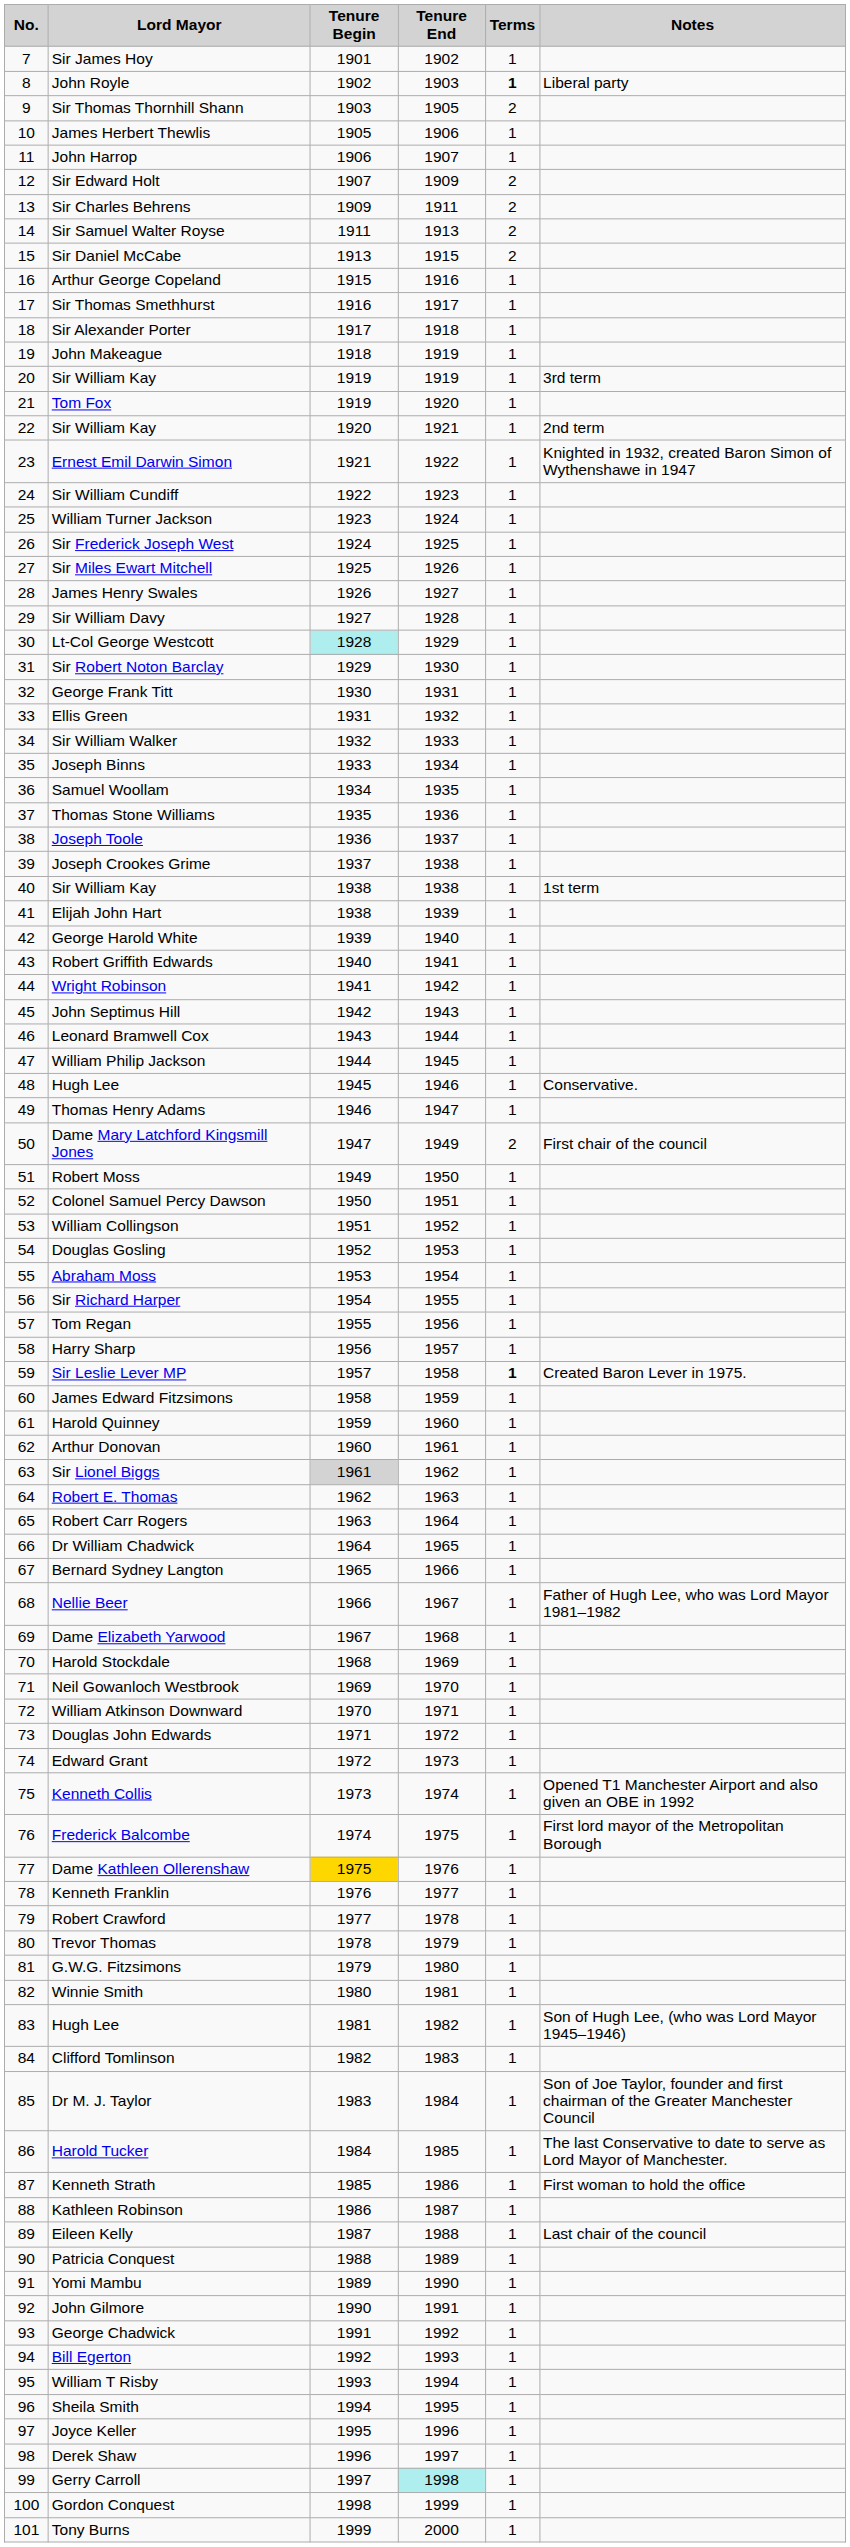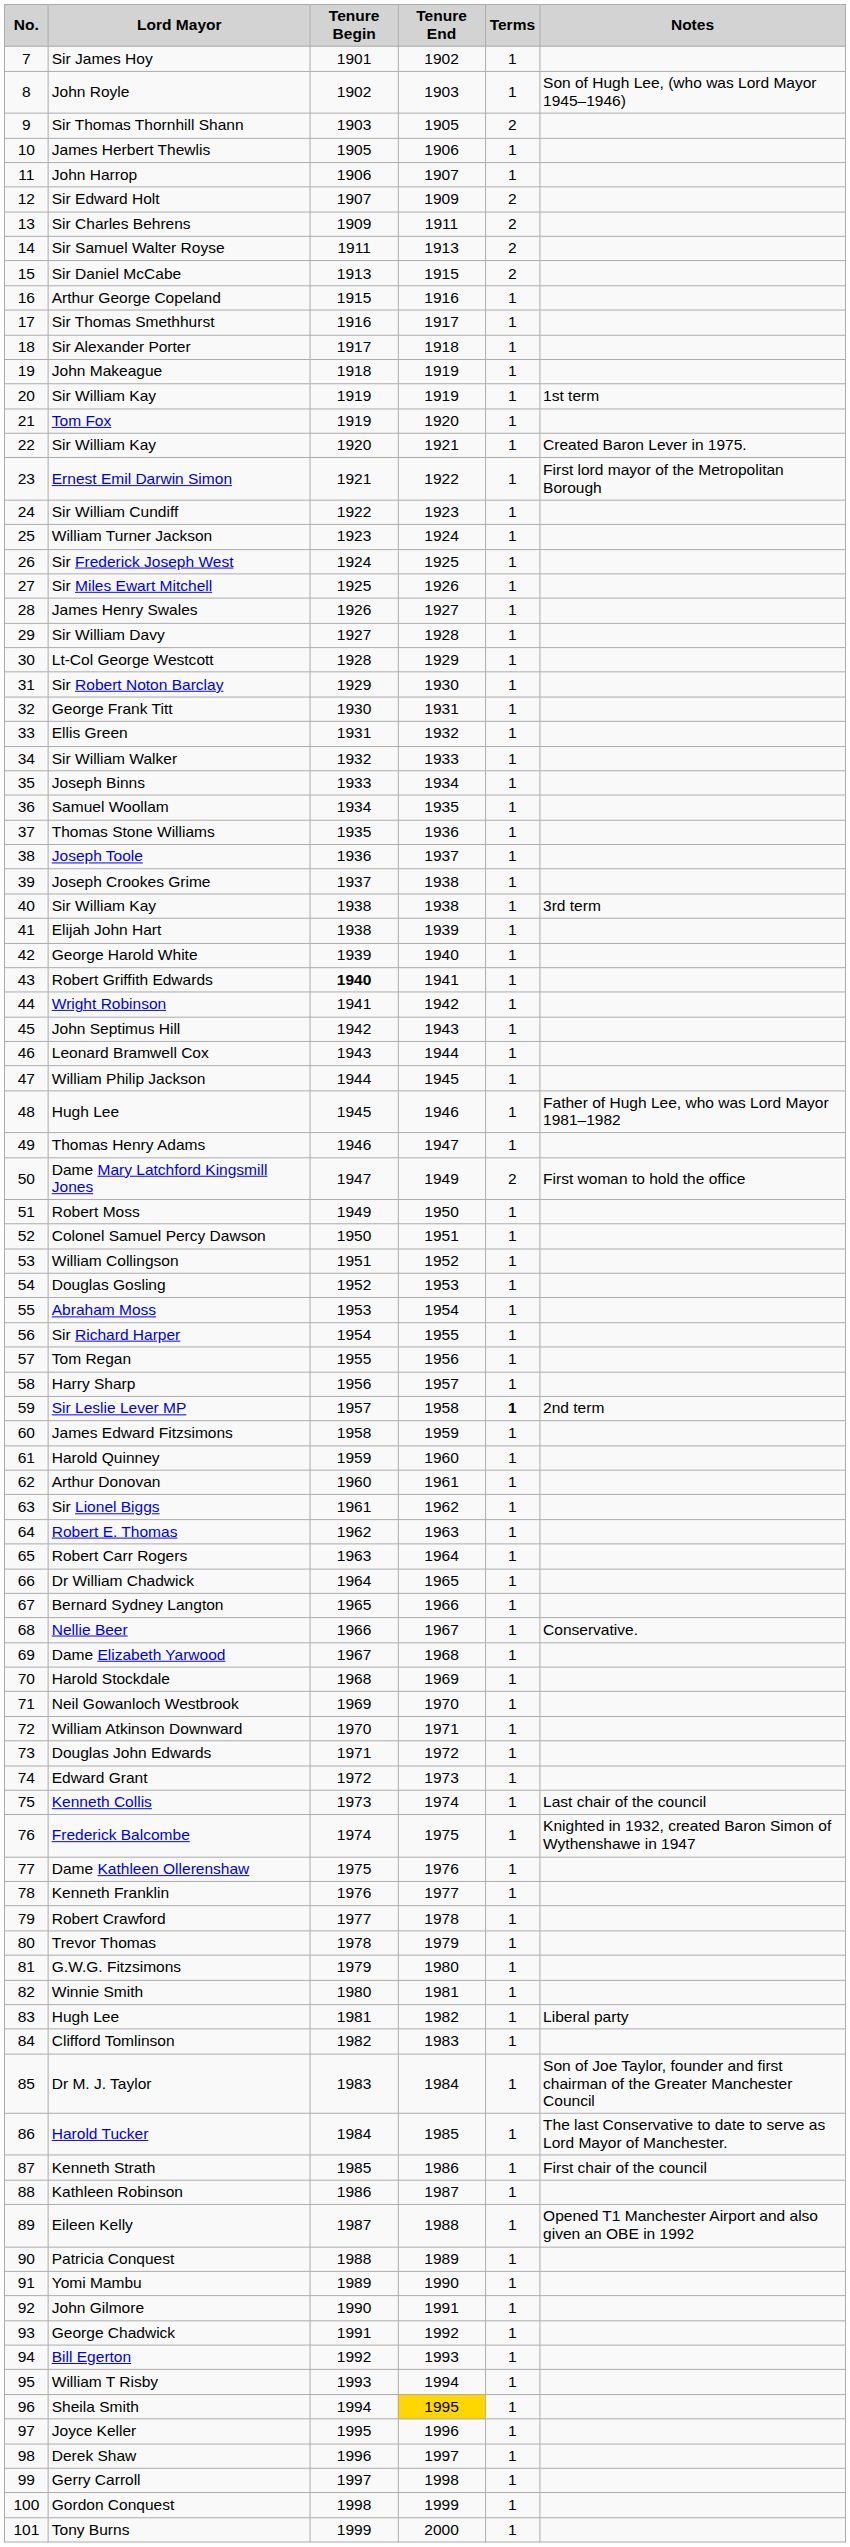 <table class="wikitable">
 <tr>
 <th style="background-color: #D3D3D3" width="5%">No.</th>
 <th style="background-color: #D3D3D3" width="30%">Lord Mayor</th>
 <th style="background-color: #D3D3D3" width="10%">Tenure Begin</th>
 <th style="background-color: #D3D3D3" width="10%">Tenure End</th>
 <th style="background-color: #D3D3D3" width="5%">Terms</th>
 <th style="background-color: #D3D3D3" width="35%">Notes</th>
 </tr>
 <tr>
 <td align=center>7</td>
 <td>Sir James Hoy</td>
 <td align=center>1901</td>
 <td align=center>1902</td>
 <td align=center>1</td>
 <td></td>
 </tr>
 <tr>
 <td align=center>8</td>
 <td>John Royle</td>
 <td align=center>1902</td>
 <td align=center>1903</td>
-<td align=center><strong>1</strong></td>
-<td>Liberal party</td>
+<td align=center>1</td>
+<td>Son of Hugh Lee, (who was Lord Mayor 1945–1946)</td>
 </tr>
 <tr>
 <td align=center>9</td>
 <td>Sir Thomas Thornhill Shann</td>
 <td align=center>1903</td>
 <td align=center>1905</td>
 <td align=center>2</td>
 <td></td>
 </tr>
 <tr>
 <td align=center>10</td>
 <td>James Herbert Thewlis</td>
 <td align=center>1905</td>
 <td align=center>1906</td>
 <td align=center>1</td>
 <td></td>
 </tr>
 <tr>
 <td align=center>11</td>
 <td>John Harrop</td>
 <td align=center>1906</td>
 <td align=center>1907</td>
 <td align=center>1</td>
 <td></td>
 </tr>
 <tr>
 <td align=center>12</td>
 <td>Sir Edward Holt</td>
 <td align=center>1907</td>
 <td align=center>1909</td>
 <td align=center>2</td>
 <td></td>
 </tr>
 <tr>
 <td align=center>13</td>
 <td>Sir Charles Behrens</td>
 <td align=center>1909</td>
 <td align=center>1911</td>
 <td align=center>2</td>
 <td></td>
 </tr>
 <tr>
 <td align=center>14</td>
 <td>Sir Samuel Walter Royse</td>
 <td align=center>1911</td>
 <td align=center>1913</td>
 <td align=center>2</td>
 <td></td>
 </tr>
 <tr>
 <td align=center>15</td>
 <td>Sir Daniel McCabe</td>
 <td align=center>1913</td>
 <td align=center>1915</td>
 <td align=center>2</td>
 <td></td>
 </tr>
 <tr>
 <td align=center>16</td>
 <td>Arthur George Copeland</td>
 <td align=center>1915</td>
 <td align=center>1916</td>
 <td align=center>1</td>
 <td></td>
 </tr>
 <tr>
 <td align=center>17</td>
 <td>Sir Thomas Smethhurst</td>
 <td align=center>1916</td>
 <td align=center>1917</td>
 <td align=center>1</td>
 <td></td>
 </tr>
 <tr>
 <td align=center>18</td>
 <td>Sir Alexander Porter</td>
 <td align=center>1917</td>
 <td align=center>1918</td>
 <td align=center>1</td>
 <td></td>
 </tr>
 <tr>
 <td align=center>19</td>
 <td>John Makeague</td>
 <td align=center>1918</td>
 <td align=center>1919</td>
 <td align=center>1</td>
 <td></td>
 </tr>
 <tr>
 <td align=center>20</td>
 <td>Sir William Kay</td>
 <td align=center>1919</td>
 <td align=center>1919</td>
 <td align=center>1</td>
-<td>3rd term</td>
+<td>1st term</td>
 </tr>
 <tr>
 <td align=center>21</td>
 <td><a href='#'>Tom Fox</a></td>
 <td align=center>1919</td>
 <td align=center>1920</td>
 <td align=center>1</td>
 <td></td>
 </tr>
 <tr>
 <td align=center>22</td>
 <td>Sir William Kay</td>
 <td align=center>1920</td>
 <td align=center>1921</td>
 <td align=center>1</td>
-<td>2nd term</td>
+<td>Created Baron Lever in 1975.</td>
 </tr>
 <tr>
 <td align=center>23</td>
 <td><a href='#'>Ernest Emil Darwin Simon</a></td>
 <td align=center>1921</td>
 <td align=center>1922</td>
 <td align=center>1</td>
-<td>Knighted in 1932, created Baron Simon of Wythenshawe in 1947</td>
+<td>First lord mayor of the Metropolitan Borough</td>
 </tr>
 <tr>
 <td align=center>24</td>
 <td>Sir William Cundiff</td>
 <td align=center>1922</td>
 <td align=center>1923</td>
 <td align=center>1</td>
 <td></td>
 </tr>
 <tr>
 <td align=center>25</td>
 <td>William Turner Jackson</td>
 <td align=center>1923</td>
 <td align=center>1924</td>
 <td align=center>1</td>
 <td></td>
 </tr>
 <tr>
 <td align=center>26</td>
 <td>Sir <a href='#'>Frederick Joseph West</a></td>
 <td align="center">1924</td>
 <td align=center>1925</td>
 <td align=center>1</td>
 <td></td>
 </tr>
 <tr>
 <td align=center>27</td>
 <td>Sir <a href='#'>Miles Ewart Mitchell</a></td>
 <td align="center">1925</td>
 <td align=center>1926</td>
 <td align=center>1</td>
 <td></td>
 </tr>
 <tr>
 <td align=center>28</td>
 <td>James Henry Swales</td>
 <td align=center>1926</td>
 <td align=center>1927</td>
 <td align=center>1</td>
 <td></td>
 </tr>
 <tr>
 <td align=center>29</td>
 <td>Sir William Davy</td>
 <td align=center>1927</td>
 <td align=center>1928</td>
 <td align=center>1</td>
 <td></td>
 </tr>
 <tr>
 <td align=center>30</td>
 <td>Lt-Col George Westcott</td>
-<td align=center style="background: paleturquoise;">1928</td>
+<td align=center>1928</td>
 <td align=center>1929</td>
 <td align=center>1</td>
 <td></td>
 </tr>
 <tr>
 <td align=center>31</td>
 <td>Sir <a href='#'>Robert Noton Barclay</a></td>
 <td align=center>1929</td>
 <td align=center>1930</td>
 <td align=center>1</td>
 <td></td>
 </tr>
 <tr>
 <td align=center>32</td>
 <td>George Frank Titt</td>
 <td align=center>1930</td>
 <td align=center>1931</td>
 <td align=center>1</td>
 <td></td>
 </tr>
 <tr>
 <td align=center>33</td>
 <td>Ellis Green</td>
 <td align=center>1931</td>
 <td align=center>1932</td>
 <td align=center>1</td>
 <td></td>
 </tr>
 <tr>
 <td align=center>34</td>
 <td>Sir William Walker</td>
 <td align=center>1932</td>
 <td align=center>1933</td>
 <td align=center>1</td>
 <td></td>
 </tr>
 <tr>
 <td align=center>35</td>
 <td>Joseph Binns</td>
 <td align=center>1933</td>
 <td align=center>1934</td>
 <td align=center>1</td>
 <td></td>
 </tr>
 <tr>
 <td align=center>36</td>
 <td>Samuel Woollam</td>
 <td align=center>1934</td>
 <td align=center>1935</td>
 <td align=center>1</td>
 <td></td>
 </tr>
 <tr>
 <td align=center>37</td>
 <td>Thomas Stone Williams</td>
 <td align=center>1935</td>
 <td align=center>1936</td>
 <td align=center>1</td>
 <td></td>
 </tr>
 <tr>
 <td align=center>38</td>
 <td><a href='#'>Joseph Toole</a></td>
 <td align=center>1936</td>
 <td align=center>1937</td>
 <td align=center>1</td>
 <td></td>
 </tr>
 <tr>
 <td align=center>39</td>
 <td>Joseph Crookes Grime</td>
 <td align=center>1937</td>
 <td align=center>1938</td>
 <td align=center>1</td>
 <td></td>
 </tr>
 <tr>
 <td align=center>40</td>
 <td>Sir William Kay</td>
 <td align=center>1938</td>
 <td align=center>1938</td>
 <td align=center>1</td>
-<td>1st term</td>
+<td>3rd term</td>
 </tr>
 <tr>
 <td align=center>41</td>
 <td>Elijah John Hart</td>
 <td align=center>1938</td>
 <td align=center>1939</td>
 <td align=center>1</td>
 <td></td>
 </tr>
 <tr>
 <td align=center>42</td>
 <td>George Harold White</td>
 <td align=center>1939</td>
 <td align=center>1940</td>
 <td align=center>1</td>
 <td></td>
 </tr>
 <tr>
 <td align=center>43</td>
 <td>Robert Griffith Edwards</td>
-<td align=center>1940</td>
+<td align=center><strong>1940</strong></td>
 <td align=center>1941</td>
 <td align=center>1</td>
 <td></td>
 </tr>
 <tr>
 <td align=center>44</td>
 <td><a href='#'>Wright Robinson</a></td>
 <td align=center>1941</td>
 <td align=center>1942</td>
 <td align=center>1</td>
 <td></td>
 </tr>
 <tr>
 <td align=center>45</td>
 <td>John Septimus Hill</td>
 <td align=center>1942</td>
 <td align=center>1943</td>
 <td align=center>1</td>
 <td></td>
 </tr>
 <tr>
 <td align=center>46</td>
 <td>Leonard Bramwell Cox</td>
 <td align=center>1943</td>
 <td align=center>1944</td>
 <td align=center>1</td>
 <td></td>
 </tr>
 <tr>
 <td align=center>47</td>
 <td>William Philip Jackson</td>
 <td align=center>1944</td>
 <td align=center>1945</td>
 <td align=center>1</td>
 <td></td>
 </tr>
 <tr>
 <td align=center>48</td>
 <td>Hugh Lee</td>
 <td align=center>1945</td>
 <td align=center>1946</td>
 <td align=center>1</td>
-<td>Conservative.</td>
+<td>Father of Hugh Lee, who was Lord Mayor 1981–1982</td>
 </tr>
 <tr>
 <td align=center>49</td>
 <td>Thomas Henry Adams</td>
 <td align=center>1946</td>
 <td align=center>1947</td>
 <td align=center>1</td>
 <td></td>
 </tr>
 <tr>
 <td align=center>50</td>
 <td>Dame <a href='#'>Mary Latchford Kingsmill Jones</a></td>
 <td align="center">1947</td>
 <td align=center>1949</td>
 <td align=center>2</td>
-<td>First chair of the council</td>
+<td>First woman to hold the office</td>
 </tr>
 <tr>
 <td align=center>51</td>
 <td>Robert Moss</td>
 <td align=center>1949</td>
 <td align=center>1950</td>
 <td align=center>1</td>
 <td></td>
 </tr>
 <tr>
 <td align=center>52</td>
 <td>Colonel Samuel Percy Dawson</td>
 <td align=center>1950</td>
 <td align=center>1951</td>
 <td align=center>1</td>
 <td></td>
 </tr>
 <tr>
 <td align=center>53</td>
 <td>William Collingson</td>
 <td align=center>1951</td>
 <td align=center>1952</td>
 <td align=center>1</td>
 <td></td>
 </tr>
 <tr>
 <td align=center>54</td>
 <td>Douglas Gosling</td>
 <td align=center>1952</td>
 <td align=center>1953</td>
 <td align=center>1</td>
 <td></td>
 </tr>
 <tr>
 <td align=center>55</td>
 <td><a href='#'>Abraham Moss</a></td>
 <td align=center>1953</td>
 <td align=center>1954</td>
 <td align=center>1</td>
 <td></td>
 </tr>
 <tr>
 <td align=center>56</td>
 <td>Sir <a href='#'>Richard Harper</a></td>
 <td align="center">1954</td>
 <td align=center>1955</td>
 <td align=center>1</td>
 <td></td>
 </tr>
 <tr>
 <td align=center>57</td>
 <td>Tom Regan</td>
 <td align=center>1955</td>
 <td align=center>1956</td>
 <td align=center>1</td>
 <td></td>
 </tr>
 <tr>
 <td align=center>58</td>
 <td>Harry Sharp</td>
 <td align=center>1956</td>
 <td align=center>1957</td>
 <td align=center>1</td>
 <td></td>
 </tr>
 <tr>
 <td align=center>59</td>
 <td><a href='#'>Sir Leslie Lever MP</a></td>
 <td align=center>1957</td>
 <td align=center>1958</td>
 <td align=center><strong>1</strong></td>
-<td>Created Baron Lever in 1975.</td>
+<td>2nd term</td>
 </tr>
 <tr>
 <td align=center>60</td>
 <td>James Edward Fitzsimons</td>
 <td align=center>1958</td>
 <td align=center>1959</td>
 <td align=center>1</td>
 <td></td>
 </tr>
 <tr>
 <td align=center>61</td>
 <td>Harold Quinney</td>
 <td align=center>1959</td>
 <td align=center>1960</td>
 <td align=center>1</td>
 <td></td>
 </tr>
 <tr>
 <td align=center>62</td>
 <td>Arthur Donovan</td>
 <td align=center>1960</td>
 <td align=center>1961</td>
 <td align=center>1</td>
 <td></td>
 </tr>
 <tr>
 <td align=center>63</td>
 <td>Sir <a href='#'>Lionel Biggs</a></td>
-<td align="center" style="background: lightgrey;">1961</td>
+<td align="center">1961</td>
 <td align=center>1962</td>
 <td align=center>1</td>
 <td></td>
 </tr>
 <tr>
 <td align=center>64</td>
 <td><a href='#'>Robert E. Thomas</a></td>
 <td align=center>1962</td>
 <td align=center>1963</td>
 <td align=center>1</td>
 <td></td>
 </tr>
 <tr>
 <td align=center>65</td>
 <td>Robert Carr Rogers</td>
 <td align=center>1963</td>
 <td align=center>1964</td>
 <td align=center>1</td>
 <td></td>
 </tr>
 <tr>
 <td align=center>66</td>
 <td>Dr William Chadwick</td>
 <td align=center>1964</td>
 <td align=center>1965</td>
 <td align=center>1</td>
 <td></td>
 </tr>
 <tr>
 <td align=center>67</td>
 <td>Bernard Sydney Langton</td>
 <td align=center>1965</td>
 <td align=center>1966</td>
 <td align=center>1</td>
 <td></td>
 </tr>
 <tr>
 <td align=center>68</td>
 <td><a href='#'>Nellie Beer</a></td>
 <td align=center>1966</td>
 <td align=center>1967</td>
 <td align=center>1</td>
-<td>Father of Hugh Lee, who was Lord Mayor 1981–1982</td>
+<td>Conservative.</td>
 </tr>
 <tr>
 <td align=center>69</td>
 <td>Dame <a href='#'>Elizabeth Yarwood</a></td>
 <td align=center>1967</td>
 <td align=center>1968</td>
 <td align=center>1</td>
 <td></td>
 </tr>
 <tr>
 <td align=center>70</td>
 <td>Harold Stockdale</td>
 <td align=center>1968</td>
 <td align=center>1969</td>
 <td align=center>1</td>
 <td></td>
 </tr>
 <tr>
 <td align=center>71</td>
 <td>Neil Gowanloch Westbrook</td>
 <td align=center>1969</td>
 <td align=center>1970</td>
 <td align=center>1</td>
 <td></td>
 </tr>
 <tr>
 <td align=center>72</td>
 <td>William Atkinson Downward</td>
 <td align=center>1970</td>
 <td align=center>1971</td>
 <td align=center>1</td>
 <td></td>
 </tr>
 <tr>
 <td align=center>73</td>
 <td>Douglas John Edwards</td>
 <td align=center>1971</td>
 <td align=center>1972</td>
 <td align=center>1</td>
 <td></td>
 </tr>
 <tr>
 <td align=center>74</td>
 <td>Edward Grant</td>
 <td align=center>1972</td>
 <td align=center>1973</td>
 <td align=center>1</td>
 <td></td>
 </tr>
 <tr>
 <td align=center>75</td>
 <td><a href='#'>Kenneth Collis</a></td>
 <td align=center>1973</td>
 <td align=center>1974</td>
 <td align=center>1</td>
-<td>Opened T1 Manchester Airport and also given an OBE in 1992</td>
+<td>Last chair of the council</td>
 </tr>
 <tr>
 <td align=center>76</td>
 <td><a href='#'>Frederick Balcombe</a></td>
 <td align=center>1974</td>
 <td align=center>1975</td>
 <td align=center>1</td>
-<td>First lord mayor of the Metropolitan Borough</td>
+<td>Knighted in 1932, created Baron Simon of Wythenshawe in 1947</td>
 </tr>
 <tr>
 <td align=center>77</td>
 <td>Dame <a href='#'>Kathleen Ollerenshaw</a></td>
-<td align=center style="background: gold;">1975</td>
+<td align=center>1975</td>
 <td align=center>1976</td>
 <td align=center>1</td>
 <td></td>
 </tr>
 <tr>
 <td align=center>78</td>
 <td>Kenneth Franklin</td>
 <td align=center>1976</td>
 <td align=center>1977</td>
 <td align=center>1</td>
 <td></td>
 </tr>
 <tr>
 <td align=center>79</td>
 <td>Robert Crawford</td>
 <td align=center>1977</td>
 <td align=center>1978</td>
 <td align=center>1</td>
 <td></td>
 </tr>
 <tr>
 <td align=center>80</td>
 <td>Trevor Thomas</td>
 <td align=center>1978</td>
 <td align=center>1979</td>
 <td align=center>1</td>
 <td></td>
 </tr>
 <tr>
 <td align=center>81</td>
 <td>G.W.G. Fitzsimons</td>
 <td align=center>1979</td>
 <td align=center>1980</td>
 <td align=center>1</td>
 <td></td>
 </tr>
 <tr>
 <td align=center>82</td>
 <td>Winnie Smith</td>
 <td align=center>1980</td>
 <td align=center>1981</td>
 <td align=center>1</td>
 <td></td>
 </tr>
 <tr>
 <td align=center>83</td>
 <td>Hugh Lee</td>
 <td align=center>1981</td>
 <td align=center>1982</td>
 <td align=center>1</td>
-<td>Son of Hugh Lee, (who was Lord Mayor 1945–1946)</td>
+<td>Liberal party</td>
 </tr>
 <tr>
 <td align=center>84</td>
 <td>Clifford Tomlinson</td>
 <td align=center>1982</td>
 <td align=center>1983</td>
 <td align=center>1</td>
 <td></td>
 </tr>
 <tr>
 <td align=center>85</td>
 <td>Dr M. J. Taylor</td>
 <td align=center>1983</td>
 <td align=center>1984</td>
 <td align=center>1</td>
 <td>Son of Joe Taylor, founder and first chairman of the Greater Manchester Council</td>
 </tr>
 <tr>
 <td align=center>86</td>
 <td><a href='#'>Harold Tucker</a></td>
 <td align=center>1984</td>
 <td align=center>1985</td>
 <td align=center>1</td>
 <td>The last Conservative to date to serve as Lord Mayor of Manchester.</td>
 </tr>
 <tr>
 <td align=center>87</td>
 <td>Kenneth Strath</td>
 <td align=center>1985</td>
 <td align=center>1986</td>
 <td align=center>1</td>
-<td>First woman to hold the office</td>
+<td>First chair of the council</td>
 </tr>
 <tr>
 <td align=center>88</td>
 <td>Kathleen Robinson</td>
 <td align=center>1986</td>
 <td align=center>1987</td>
 <td align=center>1</td>
 <td></td>
 </tr>
 <tr>
 <td align=center>89</td>
 <td>Eileen Kelly</td>
 <td align=center>1987</td>
 <td align=center>1988</td>
 <td align=center>1</td>
-<td>Last chair of the council</td>
+<td>Opened T1 Manchester Airport and also given an OBE in 1992</td>
 </tr>
 <tr>
 <td align=center>90</td>
 <td>Patricia Conquest</td>
 <td align=center>1988</td>
 <td align=center>1989</td>
 <td align=center>1</td>
 <td></td>
 </tr>
 <tr>
 <td align=center>91</td>
 <td>Yomi Mambu</td>
 <td align=center>1989</td>
 <td align=center>1990</td>
 <td align=center>1</td>
 <td></td>
 </tr>
 <tr>
 <td align=center>92</td>
 <td>John Gilmore</td>
 <td align=center>1990</td>
 <td align=center>1991</td>
 <td align=center>1</td>
 <td></td>
 </tr>
 <tr>
 <td align=center>93</td>
 <td>George Chadwick</td>
 <td align=center>1991</td>
 <td align=center>1992</td>
 <td align=center>1</td>
 <td></td>
 </tr>
 <tr>
 <td align=center>94</td>
 <td><a href='#'>Bill Egerton</a></td>
 <td align=center>1992</td>
 <td align=center>1993</td>
 <td align=center>1</td>
 <td></td>
 </tr>
 <tr>
 <td align=center>95</td>
 <td>William T Risby</td>
 <td align=center>1993</td>
 <td align=center>1994</td>
 <td align=center>1</td>
 <td></td>
 </tr>
 <tr>
 <td align=center>96</td>
 <td>Sheila Smith</td>
 <td align=center>1994</td>
-<td align=center>1995</td>
+<td align=center style="background: gold;">1995</td>
 <td align=center>1</td>
 <td></td>
 </tr>
 <tr>
 <td align=center>97</td>
 <td>Joyce Keller</td>
 <td align=center>1995</td>
 <td align=center>1996</td>
 <td align=center>1</td>
 <td></td>
 </tr>
 <tr>
 <td align=center>98</td>
 <td>Derek Shaw</td>
 <td align=center>1996</td>
 <td align=center>1997</td>
 <td align=center>1</td>
 <td></td>
 </tr>
 <tr>
 <td align=center>99</td>
 <td>Gerry Carroll</td>
 <td align=center>1997</td>
-<td align=center style="background: paleturquoise;">1998</td>
+<td align=center>1998</td>
 <td align=center>1</td>
 <td></td>
 </tr>
 <tr>
 <td align=center>100</td>
 <td>Gordon Conquest</td>
 <td align=center>1998</td>
 <td align=center>1999</td>
 <td align=center>1</td>
 <td></td>
 </tr>
 <tr>
 <td align=center>101</td>
 <td>Tony Burns</td>
 <td align=center>1999</td>
 <td align=center>2000</td>
 <td align=center>1</td>
 <td></td>
 </tr>
 </table>
